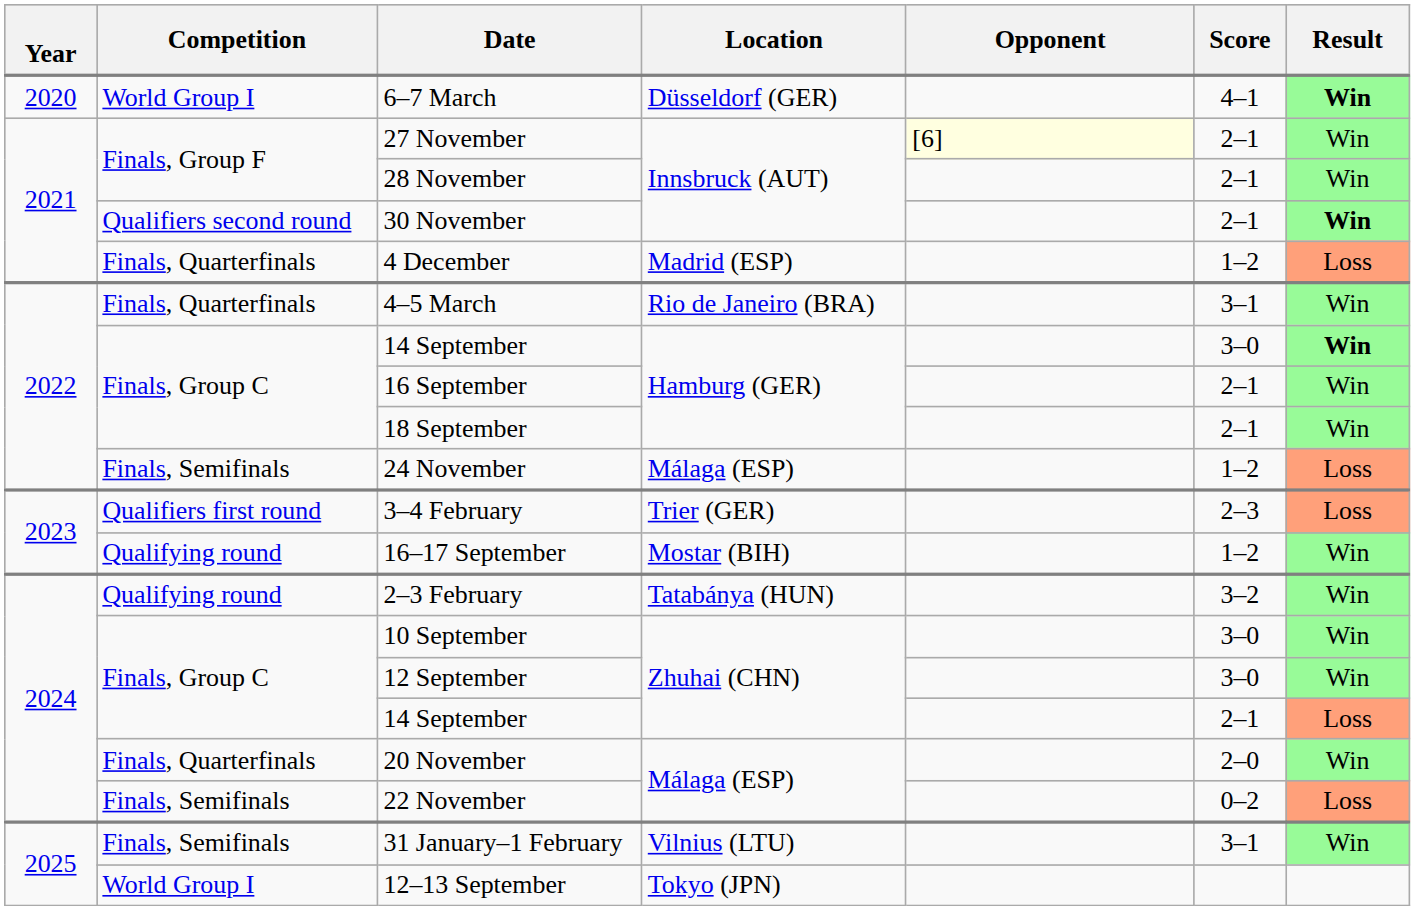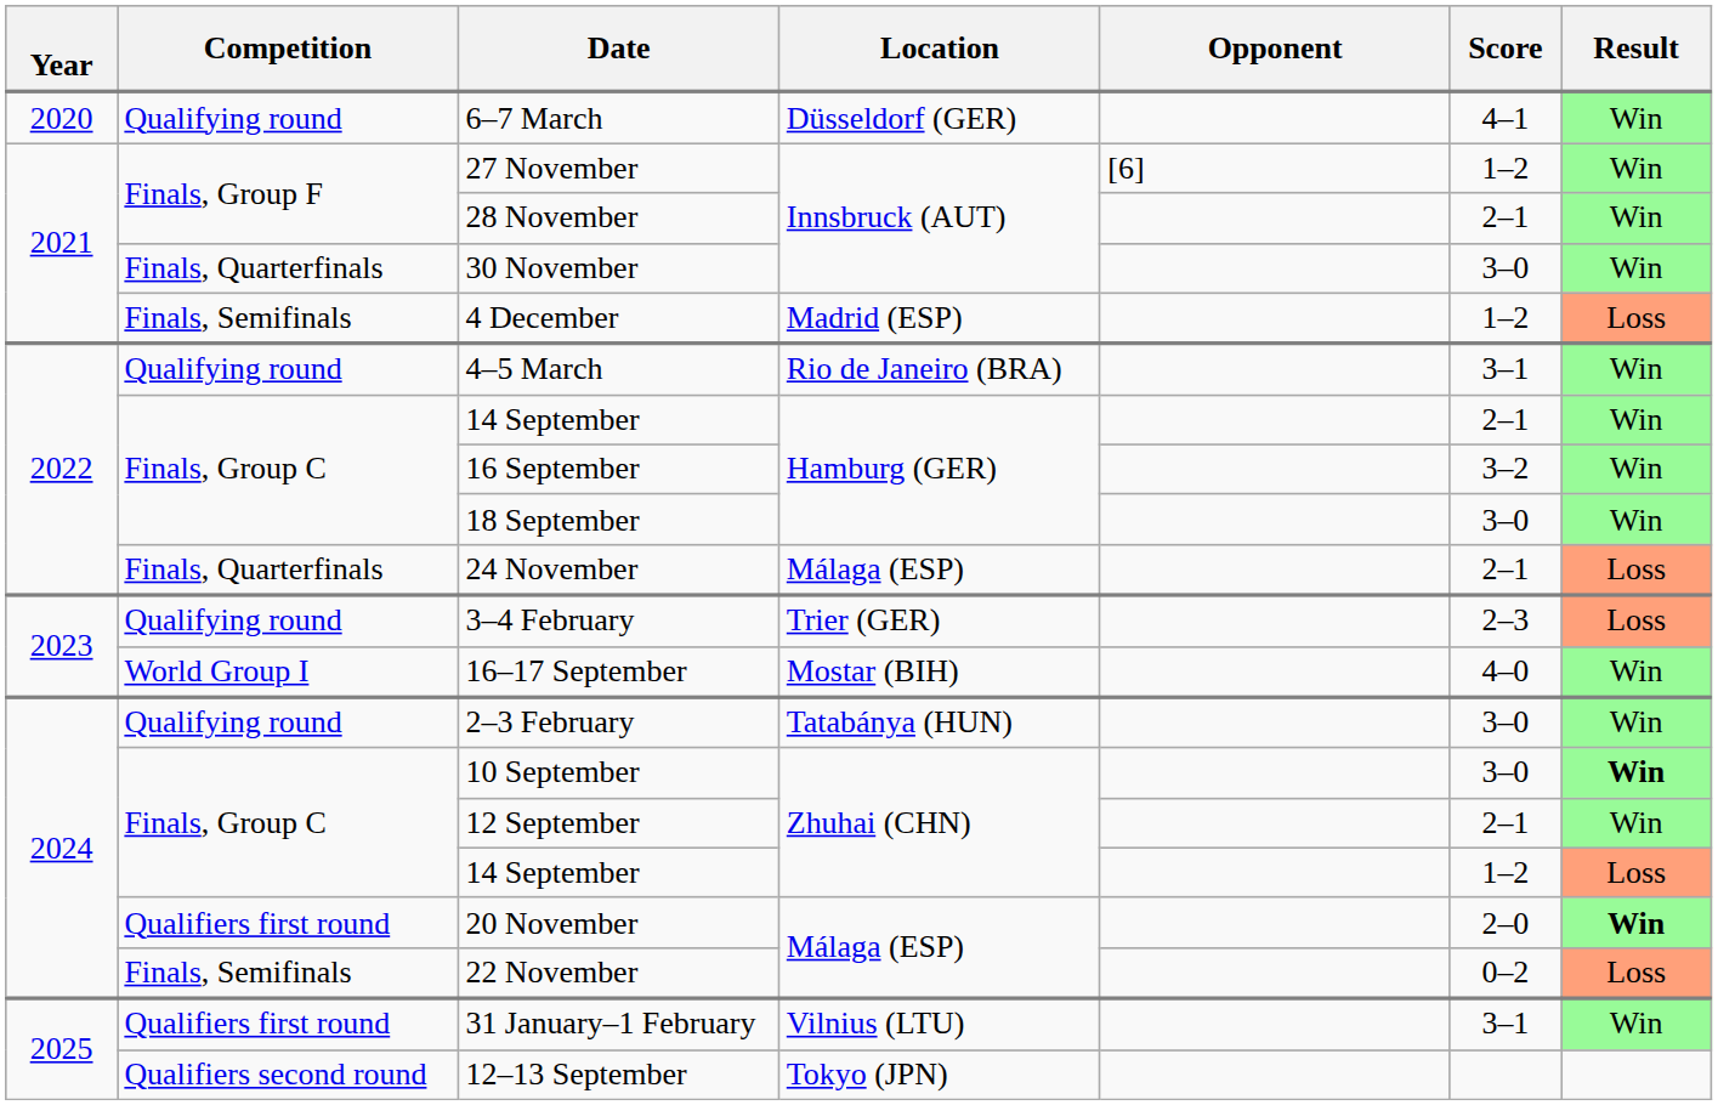 <table class="wikitable collapsible nowrap">
 <tr>
 <th width="50"><br> Year</th>
 <th width="170">Competition</th>
 <th width="160">Date</th>
 <th width="160">Location</th>
 <th width="175">Opponent</th>
 <th width="50">Score</th>
 <th width="70">Result</th>
 </tr>
 <tr style="border-top:2px solid gray;">
 <td align="center"><a href='#'>2020</a></td>
-<td><a href='#'>World Group I</a></td>
+<td><a href='#'>Qualifying round</a></td>
 <td>6–7 March</td>
 <td><a href='#'>Düsseldorf</a> (GER)</td>
 <td></td>
 <td align="center">4–1</td>
-<td align="center" bgcolor="98FB98"><strong>Win</strong></td>
+<td align="center" bgcolor="98FB98">Win</td>
 </tr>
 <tr>
 <td align="center" rowspan=4><a href='#'>2021</a></td>
 <td rowspan=2><a href='#'>Finals</a>, Group F</td>
 <td>27 November</td>
 <td rowspan=3><a href='#'>Innsbruck</a> (AUT)</td>
-<td style="background: lightyellow;"> [6]</td>
-<td align="center">2–1</td>
+<td> [6]</td>
+<td align="center">1–2</td>
 <td align="center" bgcolor="#98FB98">Win</td>
 </tr>
 <tr>
 <td>28 November</td>
 <td></td>
 <td align="center">2–1</td>
 <td align="center" bgcolor="#98FB98">Win</td>
 </tr>
 <tr>
-<td><a href='#'>Qualifiers second round</a></td>
+<td><a href='#'>Finals</a>, Quarterfinals</td>
 <td>30 November</td>
 <td></td>
-<td align="center">2–1</td>
-<td align="center" bgcolor="#98FB98"><strong>Win</strong></td>
+<td align="center">3–0</td>
+<td align="center" bgcolor="#98FB98">Win</td>
 </tr>
 <tr>
-<td><a href='#'>Finals</a>, Quarterfinals</td>
+<td><a href='#'>Finals</a>, Semifinals</td>
 <td>4 December</td>
 <td><a href='#'>Madrid</a> (ESP)</td>
 <td></td>
 <td align="center">1–2</td>
 <td align="center" bgcolor="#FFA07A">Loss</td>
 </tr>
 <tr style="border-top:2px solid gray;">
 <td align="center" rowspan=5><a href='#'>2022</a></td>
-<td><a href='#'>Finals</a>, Quarterfinals</td>
+<td><a href='#'>Qualifying round</a></td>
 <td>4–5 March</td>
 <td><a href='#'>Rio de Janeiro</a> (BRA)</td>
 <td></td>
 <td align="center">3–1</td>
 <td align="center"  bgcolor="#98FB98">Win</td>
 </tr>
 <tr>
 <td rowspan=3><a href='#'>Finals</a>, Group C</td>
 <td>14 September</td>
 <td rowspan=3><a href='#'>Hamburg</a> (GER)</td>
 <td></td>
-<td align="center">3–0</td>
-<td align="center" bgcolor="#98FB98"><strong>Win</strong></td>
+<td align="center">2–1</td>
+<td align="center" bgcolor="#98FB98">Win</td>
 </tr>
 <tr>
 <td>16 September</td>
 <td></td>
-<td align="center">2–1</td>
+<td align="center">3–2</td>
 <td align="center" bgcolor="#98FB98">Win</td>
 </tr>
 <tr>
 <td>18 September</td>
 <td></td>
-<td align="center">2–1</td>
+<td align="center">3–0</td>
 <td align="center" bgcolor="#98FB98">Win</td>
 </tr>
 <tr>
-<td><a href='#'>Finals</a>, Semifinals</td>
+<td><a href='#'>Finals</a>, Quarterfinals</td>
 <td>24 November</td>
 <td><a href='#'>Málaga</a> (ESP)</td>
 <td></td>
-<td align="center">1–2</td>
+<td align="center">2–1</td>
 <td align="center" bgcolor="#FFA07A">Loss</td>
 </tr>
 <tr style="border-top:2px solid gray;">
 <td align="center" rowspan=2><a href='#'>2023</a></td>
-<td><a href='#'>Qualifiers first round</a></td>
+<td><a href='#'>Qualifying round</a></td>
 <td>3–4 February</td>
 <td><a href='#'>Trier</a> (GER)</td>
 <td></td>
 <td align="center">2–3</td>
 <td align="center" bgcolor="#FFA07A">Loss</td>
 </tr>
 <tr>
-<td><a href='#'>Qualifying round</a></td>
+<td><a href='#'>World Group I</a></td>
 <td>16–17 September</td>
 <td><a href='#'>Mostar</a> (BIH)</td>
 <td></td>
-<td align="center">1–2</td>
+<td align="center">4–0</td>
 <td align="center" bgcolor="#98FB98">Win</td>
 </tr>
 <tr style="border-top:2px solid gray;">
 <td align="center" rowspan=6><a href='#'>2024</a></td>
 <td><a href='#'>Qualifying round</a></td>
 <td>2–3 February</td>
 <td><a href='#'>Tatabánya</a> (HUN)</td>
 <td></td>
-<td align="center">3–2</td>
+<td align="center">3–0</td>
 <td align="center" bgcolor="#98FB98">Win</td>
 </tr>
 <tr>
 <td rowspan=3><a href='#'>Finals</a>, Group C</td>
 <td>10 September</td>
 <td rowspan=3><a href='#'>Zhuhai</a> (CHN)</td>
 <td></td>
 <td align="center">3–0</td>
-<td align="center" bgcolor="#98FB98">Win</td>
+<td align="center" bgcolor="#98FB98"><strong>Win</strong></td>
 </tr>
 <tr>
 <td>12 September</td>
 <td></td>
-<td align="center">3–0</td>
+<td align="center">2–1</td>
 <td align="center" bgcolor="#98FB98">Win</td>
 </tr>
 <tr>
 <td>14 September</td>
 <td></td>
-<td align="center">2–1</td>
+<td align="center">1–2</td>
 <td align="center" bgcolor="#FFA07A">Loss</td>
 </tr>
 <tr>
-<td><a href='#'>Finals</a>, Quarterfinals</td>
+<td><a href='#'>Qualifiers first round</a></td>
 <td>20 November</td>
 <td rowspan=2><a href='#'>Málaga</a> (ESP)</td>
 <td></td>
 <td align="center">2–0</td>
-<td align="center" bgcolor="#98FB98">Win</td>
+<td align="center" bgcolor="#98FB98"><strong>Win</strong></td>
 </tr>
 <tr>
 <td><a href='#'>Finals</a>, Semifinals</td>
 <td>22 November</td>
 <td></td>
 <td align="center">0–2</td>
 <td align="center" bgcolor="#FFA07A">Loss</td>
 </tr>
 <tr style="border-top:2px solid gray;">
 <td align="center" rowspan=2><a href='#'>2025</a></td>
-<td><a href='#'>Finals</a>, Semifinals</td>
+<td><a href='#'>Qualifiers first round</a></td>
 <td>31 January–1 February</td>
 <td><a href='#'>Vilnius</a> (LTU)</td>
 <td></td>
 <td align="center">3–1</td>
 <td align="center" bgcolor="#98FB98">Win</td>
 </tr>
 <tr>
-<td><a href='#'>World Group I</a></td>
+<td><a href='#'>Qualifiers second round</a></td>
 <td>12–13 September</td>
 <td><a href='#'>Tokyo</a> (JPN)</td>
 <td></td>
 <td align="center"></td>
 <td align="center" bgcolor=></td>
 </tr>
 </table>
